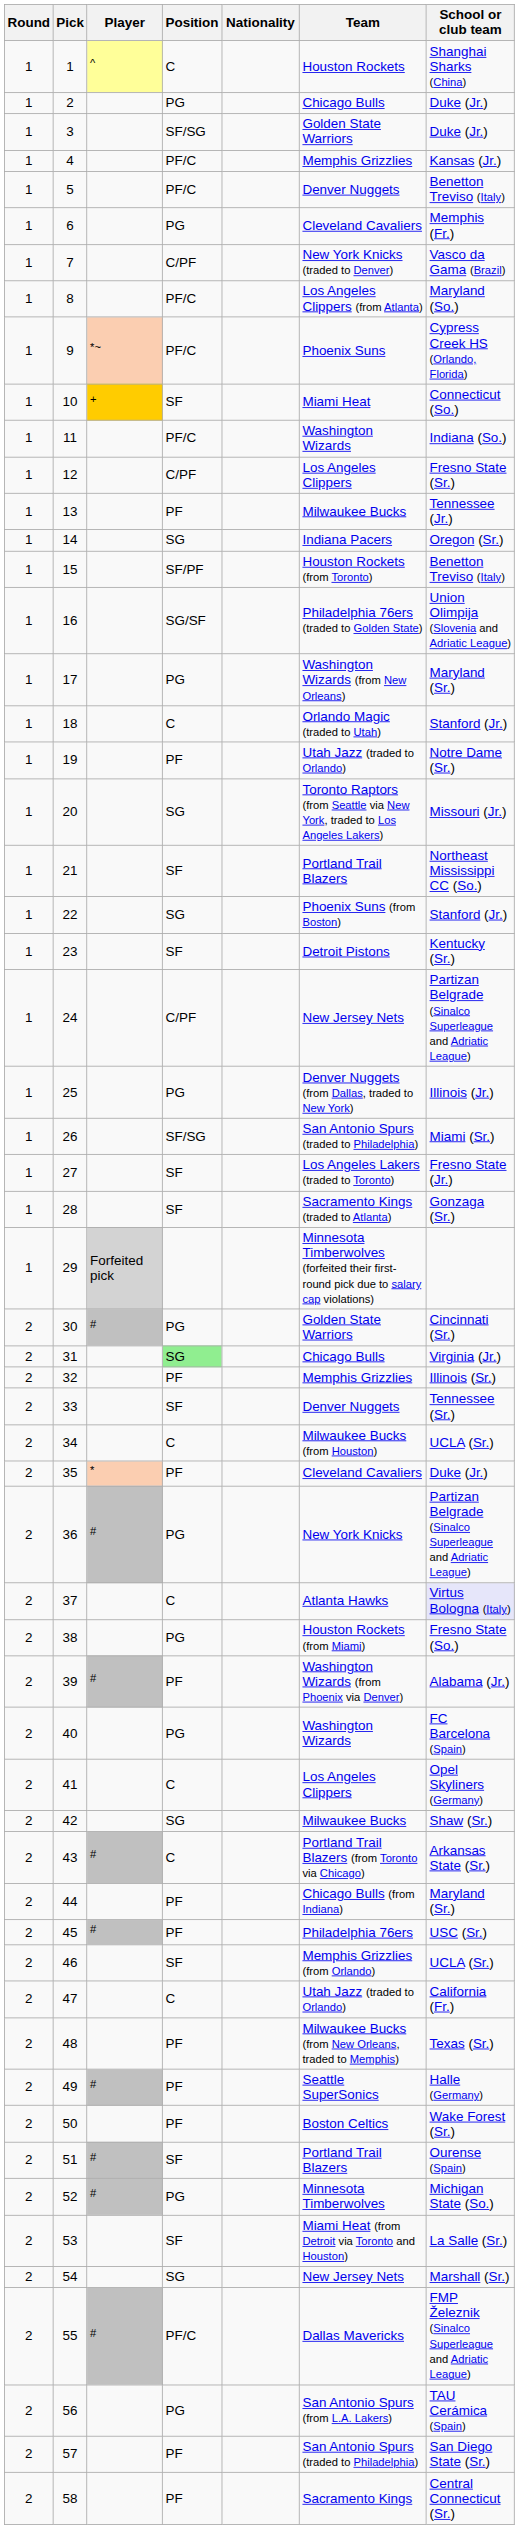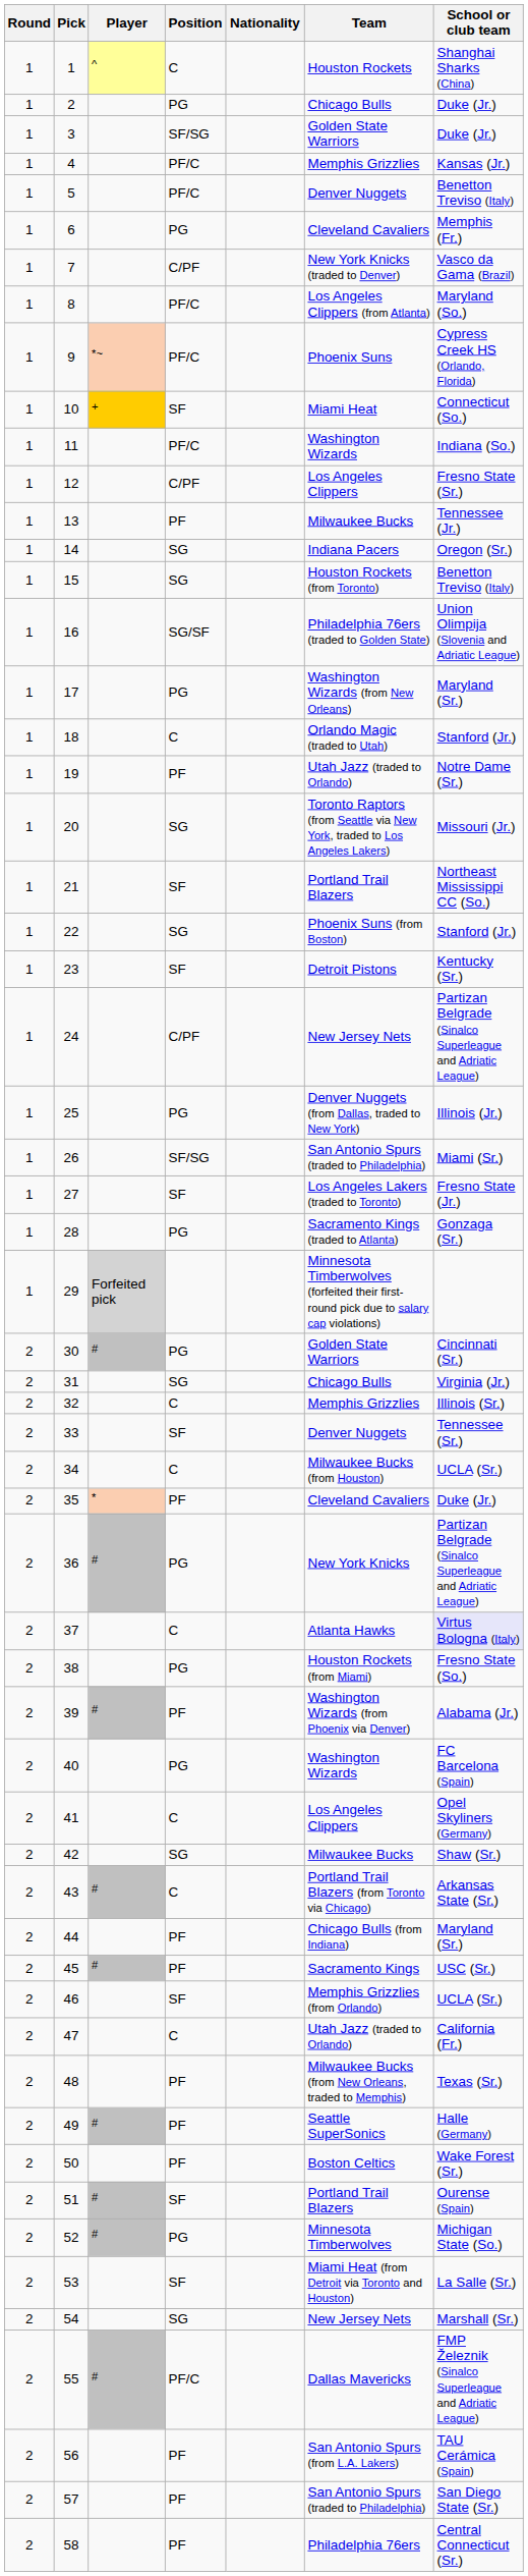 <table class="wikitable sortable sortable">
 <tr>
 <th width="1%">Round</th>
 <th width="1%">Pick</th>
 <th width="19%">Player</th>
 <th width="1%">Position</th>
 <th width="16%">Nationality</th>
 <th width="35%">Team</th>
 <th width="20%">School or club team</th>
 </tr>
 <tr>
 <td align=center>1</td>
 <td align=center>1</td>
 <td bgcolor="#FFFF99"><sup>^</sup></td>
 <td>C</td>
 <td></td>
 <td><a href='#'>Houston Rockets</a></td>
 <td><a href='#'>Shanghai Sharks</a> <small>(<a href='#'>China</a>)</small></td>
 </tr>
 <tr>
 <td align=center>1</td>
 <td align=center>2</td>
 <td></td>
 <td>PG</td>
 <td></td>
 <td><a href='#'>Chicago Bulls</a></td>
 <td><a href='#'>Duke</a> (<a href='#'>Jr.</a>)</td>
 </tr>
 <tr>
 <td align=center>1</td>
 <td align=center>3</td>
 <td></td>
 <td>SF/SG</td>
 <td></td>
 <td><a href='#'>Golden State Warriors</a></td>
 <td><a href='#'>Duke</a> (<a href='#'>Jr.</a>)</td>
 </tr>
 <tr>
 <td align=center>1</td>
 <td align=center>4</td>
 <td></td>
 <td>PF/C</td>
 <td></td>
 <td><a href='#'>Memphis Grizzlies</a></td>
 <td><a href='#'>Kansas</a> (<a href='#'>Jr.</a>)</td>
 </tr>
 <tr>
 <td align=center>1</td>
 <td align=center>5</td>
 <td></td>
 <td>PF/C</td>
 <td></td>
 <td><a href='#'>Denver Nuggets</a></td>
 <td><a href='#'>Benetton Treviso</a> <small>(<a href='#'>Italy</a>)</small></td>
 </tr>
 <tr>
 <td align=center>1</td>
 <td align=center>6</td>
 <td></td>
 <td>PG</td>
 <td></td>
 <td><a href='#'>Cleveland Cavaliers</a></td>
 <td><a href='#'>Memphis</a> (<a href='#'>Fr.</a>)</td>
 </tr>
 <tr>
 <td align=center>1</td>
 <td align=center>7</td>
 <td></td>
 <td>C/PF</td>
 <td></td>
 <td><a href='#'>New York Knicks</a> <small>(traded to <a href='#'>Denver</a>)</small></td>
 <td><a href='#'>Vasco da Gama</a> <small>(<a href='#'>Brazil</a>)</small></td>
 </tr>
 <tr>
 <td align=center>1</td>
 <td align=center>8</td>
 <td></td>
 <td>PF/C</td>
 <td></td>
 <td><a href='#'>Los Angeles Clippers</a> <small>(from <a href='#'>Atlanta</a>)</small></td>
 <td><a href='#'>Maryland</a> (<a href='#'>So.</a>)</td>
 </tr>
 <tr>
 <td align=center>1</td>
 <td align=center>9</td>
 <td bgcolor="#FBCEB1"><sup>*~</sup></td>
 <td>PF/C</td>
 <td></td>
 <td><a href='#'>Phoenix Suns</a></td>
 <td><a href='#'>Cypress Creek HS</a> <small>(<a href='#'>Orlando, Florida</a>)</small></td>
 </tr>
 <tr>
 <td align=center>1</td>
 <td align=center>10</td>
 <td bgcolor="#FFCC00"><sup>+</sup></td>
 <td>SF</td>
 <td></td>
 <td><a href='#'>Miami Heat</a></td>
 <td><a href='#'>Connecticut</a> (<a href='#'>So.</a>)</td>
 </tr>
 <tr>
 <td align=center>1</td>
 <td align=center>11</td>
 <td></td>
 <td>PF/C</td>
 <td></td>
 <td><a href='#'>Washington Wizards</a></td>
 <td><a href='#'>Indiana</a> (<a href='#'>So.</a>)</td>
 </tr>
 <tr>
 <td align=center>1</td>
 <td align=center>12</td>
 <td></td>
 <td>C/PF</td>
 <td></td>
 <td><a href='#'>Los Angeles Clippers</a></td>
 <td><a href='#'>Fresno State</a> (<a href='#'>Sr.</a>)</td>
 </tr>
 <tr>
 <td align=center>1</td>
 <td align=center>13</td>
 <td></td>
 <td>PF</td>
 <td></td>
 <td><a href='#'>Milwaukee Bucks</a></td>
 <td><a href='#'>Tennessee</a> (<a href='#'>Jr.</a>)</td>
 </tr>
 <tr>
 <td align=center>1</td>
 <td align=center>14</td>
 <td></td>
 <td>SG</td>
 <td></td>
 <td><a href='#'>Indiana Pacers</a></td>
 <td><a href='#'>Oregon</a> (<a href='#'>Sr.</a>)</td>
 </tr>
 <tr>
 <td align=center>1</td>
 <td align=center>15</td>
 <td></td>
-<td>SF/PF</td>
+<td>SG</td>
 <td></td>
 <td><a href='#'>Houston Rockets</a> <small>(from <a href='#'>Toronto</a>)</small></td>
 <td><a href='#'>Benetton Treviso</a> <small>(<a href='#'>Italy</a>)</small></td>
 </tr>
 <tr>
 <td align=center>1</td>
 <td align=center>16</td>
 <td></td>
 <td>SG/SF</td>
 <td></td>
 <td><a href='#'>Philadelphia 76ers</a> <small>(traded to <a href='#'>Golden State</a>)</small></td>
 <td><a href='#'>Union Olimpija</a> <small>(<a href='#'>Slovenia</a> and <a href='#'>Adriatic League</a>)</small></td>
 </tr>
 <tr>
 <td align=center>1</td>
 <td align=center>17</td>
 <td></td>
 <td>PG</td>
 <td></td>
 <td><a href='#'>Washington Wizards</a> <small>(from <a href='#'>New Orleans</a>)</small></td>
 <td><a href='#'>Maryland</a> (<a href='#'>Sr.</a>)</td>
 </tr>
 <tr>
 <td align=center>1</td>
 <td align=center>18</td>
 <td></td>
 <td>C</td>
 <td></td>
 <td><a href='#'>Orlando Magic</a> <small>(traded to <a href='#'>Utah</a>)</small></td>
 <td><a href='#'>Stanford</a> (<a href='#'>Jr.</a>)</td>
 </tr>
 <tr>
 <td align=center>1</td>
 <td align=center>19</td>
 <td></td>
 <td>PF</td>
 <td></td>
 <td><a href='#'>Utah Jazz</a> <small>(traded to <a href='#'>Orlando</a>)</small></td>
 <td><a href='#'>Notre Dame</a> (<a href='#'>Sr.</a>)</td>
 </tr>
 <tr>
 <td align=center>1</td>
 <td align=center>20</td>
 <td></td>
 <td>SG</td>
 <td></td>
 <td><a href='#'>Toronto Raptors</a> <small>(from <a href='#'>Seattle</a> via <a href='#'>New York</a>, traded to <a href='#'>Los Angeles Lakers</a>)</small></td>
 <td><a href='#'>Missouri</a> (<a href='#'>Jr.</a>)</td>
 </tr>
 <tr>
 <td align=center>1</td>
 <td align=center>21</td>
 <td></td>
 <td>SF</td>
 <td></td>
 <td><a href='#'>Portland Trail Blazers</a></td>
 <td><a href='#'>Northeast Mississippi CC</a> (<a href='#'>So.</a>)</td>
 </tr>
 <tr>
 <td align=center>1</td>
 <td align=center>22</td>
 <td></td>
 <td>SG</td>
 <td></td>
 <td><a href='#'>Phoenix Suns</a> <small>(from <a href='#'>Boston</a>)</small></td>
 <td><a href='#'>Stanford</a> (<a href='#'>Jr.</a>)</td>
 </tr>
 <tr>
 <td align=center>1</td>
 <td align=center>23</td>
 <td></td>
 <td>SF</td>
 <td></td>
 <td><a href='#'>Detroit Pistons</a></td>
 <td><a href='#'>Kentucky</a> (<a href='#'>Sr.</a>)</td>
 </tr>
 <tr>
 <td align=center>1</td>
 <td align=center>24</td>
 <td></td>
 <td>C/PF</td>
 <td></td>
 <td><a href='#'>New Jersey Nets</a></td>
 <td><a href='#'>Partizan Belgrade</a> <small>(<a href='#'>Sinalco Superleague</a> and <a href='#'>Adriatic League</a>)</small></td>
 </tr>
 <tr>
 <td align=center>1</td>
 <td align=center>25</td>
 <td></td>
 <td>PG</td>
 <td></td>
 <td><a href='#'>Denver Nuggets</a> <small>(from <a href='#'>Dallas</a>, traded to <a href='#'>New York</a>)</small></td>
 <td><a href='#'>Illinois</a> (<a href='#'>Jr.</a>)</td>
 </tr>
 <tr>
 <td align=center>1</td>
 <td align=center>26</td>
 <td></td>
 <td>SF/SG</td>
 <td></td>
 <td><a href='#'>San Antonio Spurs</a> <small>(traded to <a href='#'>Philadelphia</a>)</small></td>
 <td><a href='#'>Miami</a> (<a href='#'>Sr.</a>)</td>
 </tr>
 <tr>
 <td align=center>1</td>
 <td align=center>27</td>
 <td></td>
 <td>SF</td>
 <td></td>
 <td><a href='#'>Los Angeles Lakers</a> <small>(traded to <a href='#'>Toronto</a>)</small></td>
 <td><a href='#'>Fresno State</a> (<a href='#'>Jr.</a>)</td>
 </tr>
 <tr>
 <td align=center>1</td>
 <td align=center>28</td>
 <td></td>
-<td>SF</td>
+<td>PG</td>
 <td></td>
 <td><a href='#'>Sacramento Kings</a> <small>(traded to <a href='#'>Atlanta</a>)</small></td>
 <td><a href='#'>Gonzaga</a> (<a href='#'>Sr.</a>)</td>
 </tr>
 <tr>
 <td align=center>1</td>
 <td align=center>29</td>
 <td bgcolor="lightgray">Forfeited pick</td>
 <td></td>
 <td></td>
 <td><a href='#'>Minnesota Timberwolves</a> <small>(forfeited their first-round pick due to <a href='#'>salary cap</a> violations)</small></td>
 <td></td>
 </tr>
 <tr>
 <td align=center>2</td>
 <td align=center>30</td>
 <td bgcolor="C0C0C0"><sup>#</sup></td>
 <td>PG</td>
 <td></td>
 <td><a href='#'>Golden State Warriors</a></td>
 <td><a href='#'>Cincinnati</a> (<a href='#'>Sr.</a>)</td>
 </tr>
 <tr>
 <td align=center>2</td>
 <td align=center>31</td>
 <td></td>
-<td style="background: lightgreen;">SG</td>
+<td>SG</td>
 <td></td>
 <td><a href='#'>Chicago Bulls</a></td>
 <td><a href='#'>Virginia</a> (<a href='#'>Jr.</a>)</td>
 </tr>
 <tr>
 <td align=center>2</td>
 <td align=center>32</td>
 <td></td>
-<td>PF</td>
+<td>C</td>
 <td></td>
 <td><a href='#'>Memphis Grizzlies</a></td>
 <td><a href='#'>Illinois</a> (<a href='#'>Sr.</a>)</td>
 </tr>
 <tr>
 <td align=center>2</td>
 <td align=center>33</td>
 <td></td>
 <td>SF</td>
 <td></td>
 <td><a href='#'>Denver Nuggets</a></td>
 <td><a href='#'>Tennessee</a> (<a href='#'>Sr.</a>)</td>
 </tr>
 <tr>
 <td align=center>2</td>
 <td align=center>34</td>
 <td></td>
 <td>C</td>
 <td></td>
 <td><a href='#'>Milwaukee Bucks</a> <small>(from <a href='#'>Houston</a>)</small></td>
 <td><a href='#'>UCLA</a> (<a href='#'>Sr.</a>)</td>
 </tr>
 <tr>
 <td align=center>2</td>
 <td align=center>35</td>
 <td bgcolor="#FBCEB1"><sup>*</sup></td>
 <td>PF</td>
 <td></td>
 <td><a href='#'>Cleveland Cavaliers</a></td>
 <td><a href='#'>Duke</a> (<a href='#'>Jr.</a>)</td>
 </tr>
 <tr>
 <td align=center>2</td>
 <td align=center>36</td>
 <td bgcolor="C0C0C0"><sup>#</sup></td>
 <td>PG</td>
 <td></td>
 <td><a href='#'>New York Knicks</a></td>
 <td><a href='#'>Partizan Belgrade</a> <small>(<a href='#'>Sinalco Superleague</a> and <a href='#'>Adriatic League</a>)</small></td>
 </tr>
 <tr>
 <td align=center>2</td>
 <td align=center>37</td>
 <td></td>
 <td>C</td>
 <td></td>
 <td><a href='#'>Atlanta Hawks</a></td>
 <td style="background: lavender;"><a href='#'>Virtus Bologna</a> <small>(<a href='#'>Italy</a>)</small></td>
 </tr>
 <tr>
 <td align=center>2</td>
 <td align=center>38</td>
 <td></td>
 <td>PG</td>
 <td></td>
 <td><a href='#'>Houston Rockets</a> <small>(from <a href='#'>Miami</a>)</small></td>
 <td><a href='#'>Fresno State</a> (<a href='#'>So.</a>)</td>
 </tr>
 <tr>
 <td align=center>2</td>
 <td align=center>39</td>
 <td bgcolor="C0C0C0"><sup>#</sup></td>
 <td>PF</td>
 <td></td>
 <td><a href='#'>Washington Wizards</a> <small>(from <a href='#'>Phoenix</a> via <a href='#'>Denver</a>)</small></td>
 <td><a href='#'>Alabama</a> (<a href='#'>Jr.</a>)</td>
 </tr>
 <tr>
 <td align=center>2</td>
 <td align=center>40</td>
 <td></td>
 <td>PG</td>
 <td></td>
 <td><a href='#'>Washington Wizards</a></td>
 <td><a href='#'>FC Barcelona</a> <small>(<a href='#'>Spain</a>)</small></td>
 </tr>
 <tr>
 <td align=center>2</td>
 <td align=center>41</td>
 <td></td>
 <td>C</td>
 <td></td>
 <td><a href='#'>Los Angeles Clippers</a></td>
 <td><a href='#'>Opel Skyliners</a> <small>(<a href='#'>Germany</a>)</small></td>
 </tr>
 <tr>
 <td align=center>2</td>
 <td align=center>42</td>
 <td></td>
 <td>SG</td>
 <td></td>
 <td><a href='#'>Milwaukee Bucks</a></td>
 <td><a href='#'>Shaw</a> (<a href='#'>Sr.</a>)</td>
 </tr>
 <tr>
 <td align=center>2</td>
 <td align=center>43</td>
 <td bgcolor="C0C0C0"><sup>#</sup></td>
 <td>C</td>
 <td></td>
 <td><a href='#'>Portland Trail Blazers</a> <small>(from <a href='#'>Toronto</a> via <a href='#'>Chicago</a>)</small></td>
 <td><a href='#'>Arkansas State</a> (<a href='#'>Sr.</a>)</td>
 </tr>
 <tr>
 <td align=center>2</td>
 <td align=center>44</td>
 <td></td>
 <td>PF</td>
 <td></td>
 <td><a href='#'>Chicago Bulls</a> <small>(from <a href='#'>Indiana</a>)</small></td>
 <td><a href='#'>Maryland</a> (<a href='#'>Sr.</a>)</td>
 </tr>
 <tr>
 <td align=center>2</td>
 <td align=center>45</td>
 <td bgcolor="C0C0C0"><sup>#</sup></td>
 <td>PF</td>
 <td></td>
-<td><a href='#'>Philadelphia 76ers</a></td>
+<td><a href='#'>Sacramento Kings</a></td>
 <td><a href='#'>USC</a> (<a href='#'>Sr.</a>)</td>
 </tr>
 <tr>
 <td align=center>2</td>
 <td align=center>46</td>
 <td></td>
 <td>SF</td>
 <td></td>
 <td><a href='#'>Memphis Grizzlies</a> <small>(from <a href='#'>Orlando</a>)</small></td>
 <td><a href='#'>UCLA</a> (<a href='#'>Sr.</a>)</td>
 </tr>
 <tr>
 <td align=center>2</td>
 <td align=center>47</td>
 <td></td>
 <td>C</td>
 <td></td>
 <td><a href='#'>Utah Jazz</a> <small>(traded to <a href='#'>Orlando</a>)</small></td>
 <td><a href='#'>California</a> (<a href='#'>Fr.</a>)</td>
 </tr>
 <tr>
 <td align=center>2</td>
 <td align=center>48</td>
 <td></td>
 <td>PF</td>
 <td></td>
 <td><a href='#'>Milwaukee Bucks</a> <small>(from <a href='#'>New Orleans</a>, traded to <a href='#'>Memphis</a>)</small></td>
 <td><a href='#'>Texas</a> (<a href='#'>Sr.</a>)</td>
 </tr>
 <tr>
 <td align=center>2</td>
 <td align=center>49</td>
 <td bgcolor="C0C0C0"><sup>#</sup></td>
 <td>PF</td>
 <td></td>
 <td><a href='#'>Seattle SuperSonics</a></td>
 <td><a href='#'>Halle</a> <small>(<a href='#'>Germany</a>)</small></td>
 </tr>
 <tr>
 <td align=center>2</td>
 <td align=center>50</td>
 <td></td>
 <td>PF</td>
 <td></td>
 <td><a href='#'>Boston Celtics</a></td>
 <td><a href='#'>Wake Forest</a> (<a href='#'>Sr.</a>)</td>
 </tr>
 <tr>
 <td align=center>2</td>
 <td align=center>51</td>
 <td bgcolor="C0C0C0"><sup>#</sup></td>
 <td>SF</td>
 <td></td>
 <td><a href='#'>Portland Trail Blazers</a></td>
 <td><a href='#'>Ourense</a> <small>(<a href='#'>Spain</a>)</small></td>
 </tr>
 <tr>
 <td align=center>2</td>
 <td align=center>52</td>
 <td bgcolor="C0C0C0"><sup>#</sup></td>
 <td>PG</td>
 <td></td>
 <td><a href='#'>Minnesota Timberwolves</a></td>
 <td><a href='#'>Michigan State</a> (<a href='#'>So.</a>)</td>
 </tr>
 <tr>
 <td align=center>2</td>
 <td align=center>53</td>
 <td></td>
 <td>SF</td>
 <td></td>
 <td><a href='#'>Miami Heat</a> <small>(from <a href='#'>Detroit</a> via <a href='#'>Toronto</a> and <a href='#'>Houston</a>)</small></td>
 <td><a href='#'>La Salle</a> (<a href='#'>Sr.</a>)</td>
 </tr>
 <tr>
 <td align=center>2</td>
 <td align=center>54</td>
 <td></td>
 <td>SG</td>
 <td></td>
 <td><a href='#'>New Jersey Nets</a></td>
 <td><a href='#'>Marshall</a> (<a href='#'>Sr.</a>)</td>
 </tr>
 <tr>
 <td align=center>2</td>
 <td align=center>55</td>
 <td bgcolor="C0C0C0"><sup>#</sup></td>
 <td>PF/C</td>
 <td></td>
 <td><a href='#'>Dallas Mavericks</a></td>
 <td><a href='#'>FMP Železnik</a>  <small>(<a href='#'>Sinalco Superleague</a> and <a href='#'>Adriatic League</a>)</small></td>
 </tr>
 <tr>
 <td align=center>2</td>
 <td align=center>56</td>
 <td></td>
-<td>PG</td>
+<td>PF</td>
 <td></td>
 <td><a href='#'>San Antonio Spurs</a> <small>(from <a href='#'>L.A. Lakers</a>)</small></td>
 <td><a href='#'>TAU Cerámica</a> <small>(<a href='#'>Spain</a>)</small></td>
 </tr>
 <tr>
 <td align=center>2</td>
 <td align=center>57</td>
 <td></td>
 <td>PF</td>
 <td><br></td>
 <td><a href='#'>San Antonio Spurs</a> <small>(traded to <a href='#'>Philadelphia</a>)</small></td>
 <td><a href='#'>San Diego State</a> (<a href='#'>Sr.</a>)</td>
 </tr>
 <tr>
 <td align=center>2</td>
 <td align=center>58</td>
 <td></td>
 <td>PF</td>
 <td></td>
-<td><a href='#'>Sacramento Kings</a></td>
+<td><a href='#'>Philadelphia 76ers</a></td>
 <td><a href='#'>Central Connecticut</a> (<a href='#'>Sr.</a>)</td>
 </tr>
 </table>
